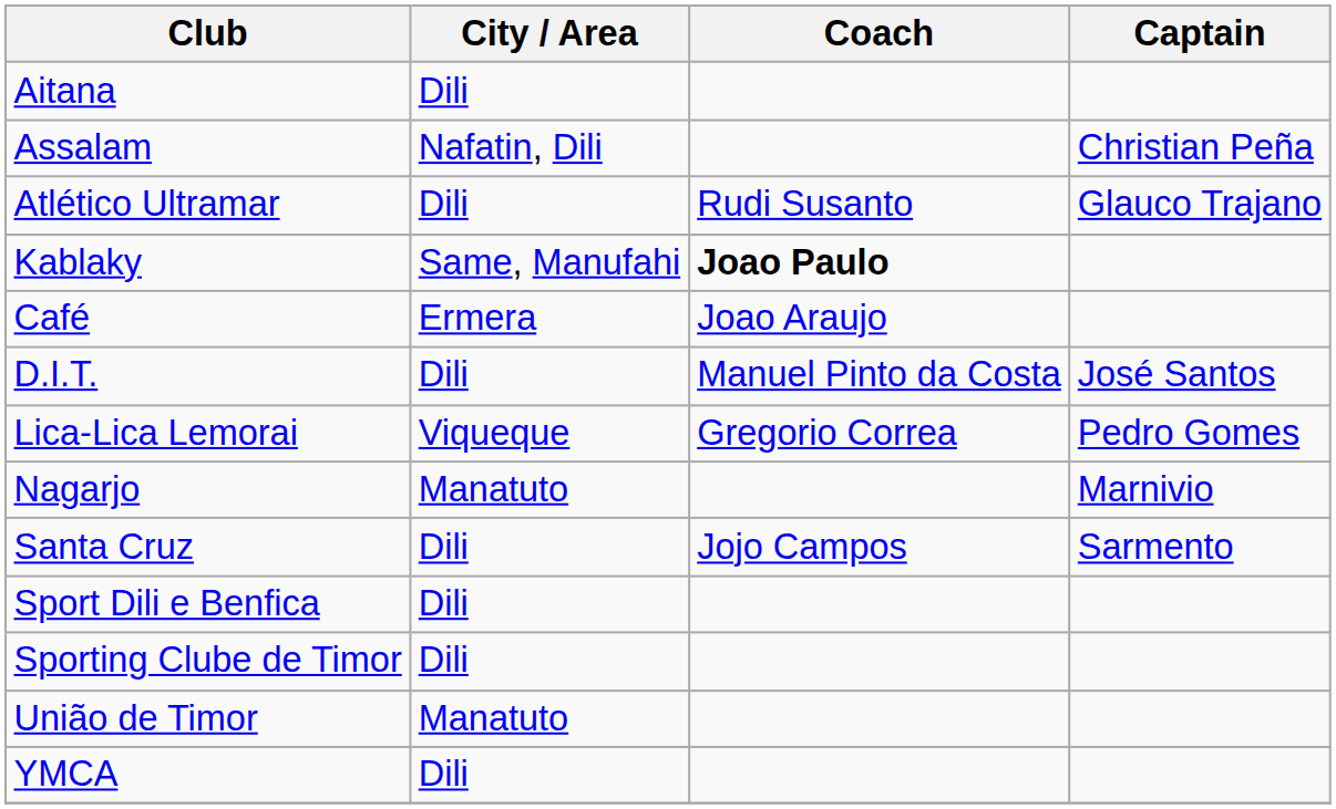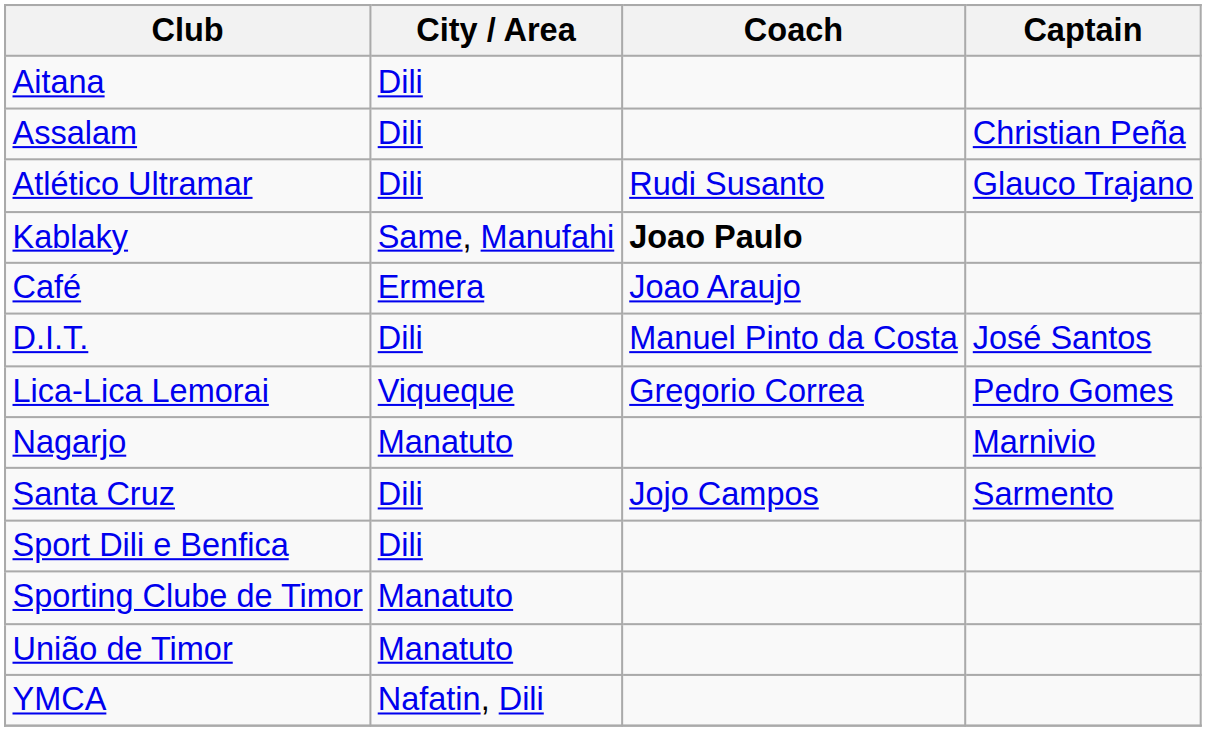 <table class="wikitable sortable">
 <tr>
 <th>Club</th>
 <th>City / Area</th>
 <th>Coach</th>
 <th>Captain</th>
 </tr>
 <tr>
 <td><a href='#'>Aitana</a></td>
 <td><a href='#'>Dili</a></td>
 <td></td>
 <td></td>
 </tr>
 <tr>
 <td><a href='#'>Assalam</a></td>
-<td><a href='#'>Nafatin</a>, <a href='#'>Dili</a></td>
+<td><a href='#'>Dili</a></td>
 <td></td>
 <td> <a href='#'>Christian Peña</a></td>
 </tr>
 <tr>
 <td><a href='#'>Atlético Ultramar</a></td>
 <td><a href='#'>Dili</a></td>
 <td> <a href='#'>Rudi Susanto</a></td>
 <td> <a href='#'>Glauco Trajano</a></td>
 </tr>
 <tr>
 <td><a href='#'>Kablaky</a></td>
 <td><a href='#'>Same</a>, <a href='#'>Manufahi</a></td>
 <td><strong> Joao Paulo</strong></td>
 <td></td>
 </tr>
 <tr>
 <td><a href='#'>Café</a></td>
 <td><a href='#'>Ermera</a></td>
 <td> <a href='#'>Joao Araujo</a></td>
 <td></td>
 </tr>
 <tr>
 <td><a href='#'>D.I.T.</a></td>
 <td><a href='#'>Dili</a></td>
 <td> <a href='#'>Manuel Pinto da Costa</a></td>
 <td> <a href='#'>José Santos</a></td>
 </tr>
 <tr>
 <td><a href='#'>Lica-Lica Lemorai</a></td>
 <td><a href='#'>Viqueque</a></td>
 <td><a href='#'>Gregorio Correa</a></td>
 <td> <a href='#'>Pedro Gomes</a></td>
 </tr>
 <tr>
 <td><a href='#'>Nagarjo</a></td>
 <td><a href='#'>Manatuto</a></td>
 <td></td>
 <td> <a href='#'>Marnivio</a></td>
 </tr>
 <tr>
 <td><a href='#'>Santa Cruz</a></td>
 <td><a href='#'>Dili</a></td>
 <td> <a href='#'>Jojo Campos</a></td>
 <td> <a href='#'>Sarmento</a></td>
 </tr>
 <tr>
 <td><a href='#'>Sport Dili e Benfica</a></td>
 <td><a href='#'>Dili</a></td>
 <td></td>
 <td></td>
 </tr>
 <tr>
 <td><a href='#'>Sporting Clube de Timor</a></td>
-<td><a href='#'>Dili</a></td>
+<td><a href='#'>Manatuto</a></td>
 <td></td>
 <td></td>
 </tr>
 <tr>
 <td><a href='#'>União de Timor</a></td>
 <td><a href='#'>Manatuto</a></td>
 <td></td>
 <td></td>
 </tr>
 <tr>
 <td><a href='#'>YMCA</a></td>
-<td><a href='#'>Dili</a></td>
+<td><a href='#'>Nafatin</a>, <a href='#'>Dili</a></td>
 <td></td>
 <td></td>
 </tr>
 <tr>
 </tr>
 </table>
